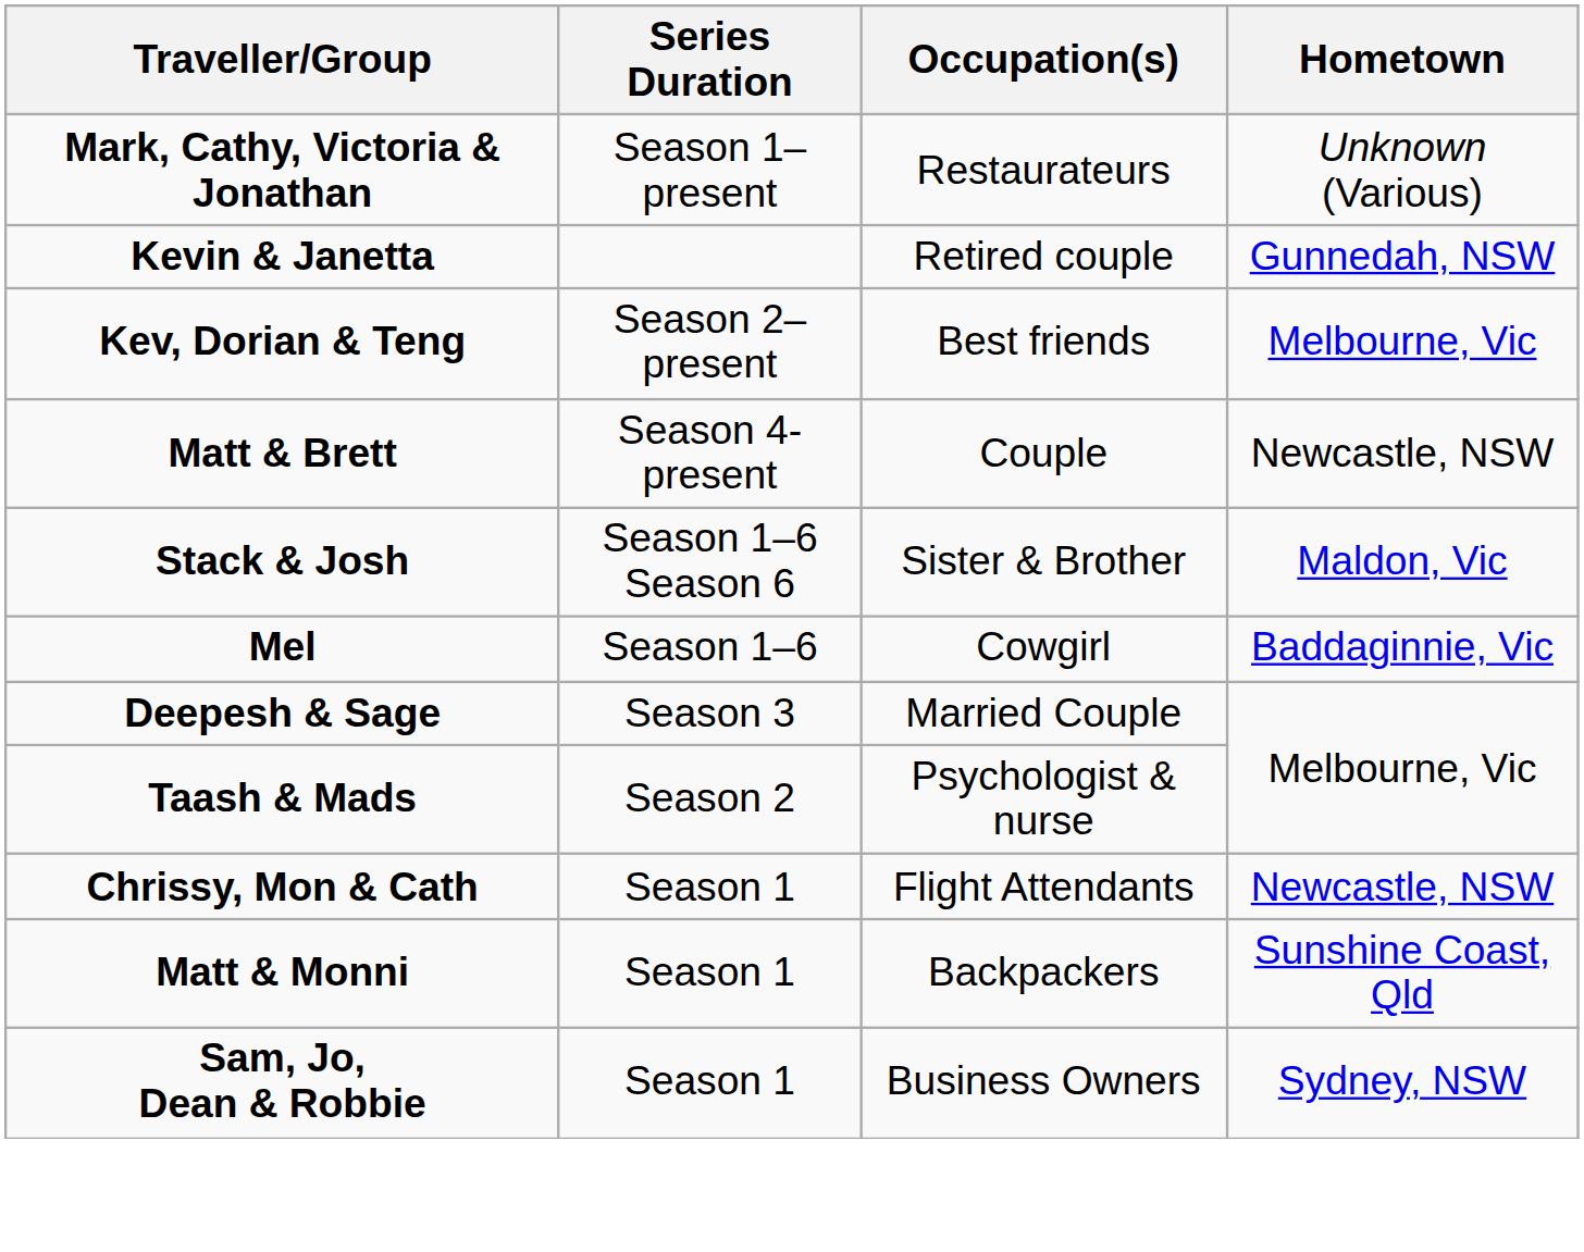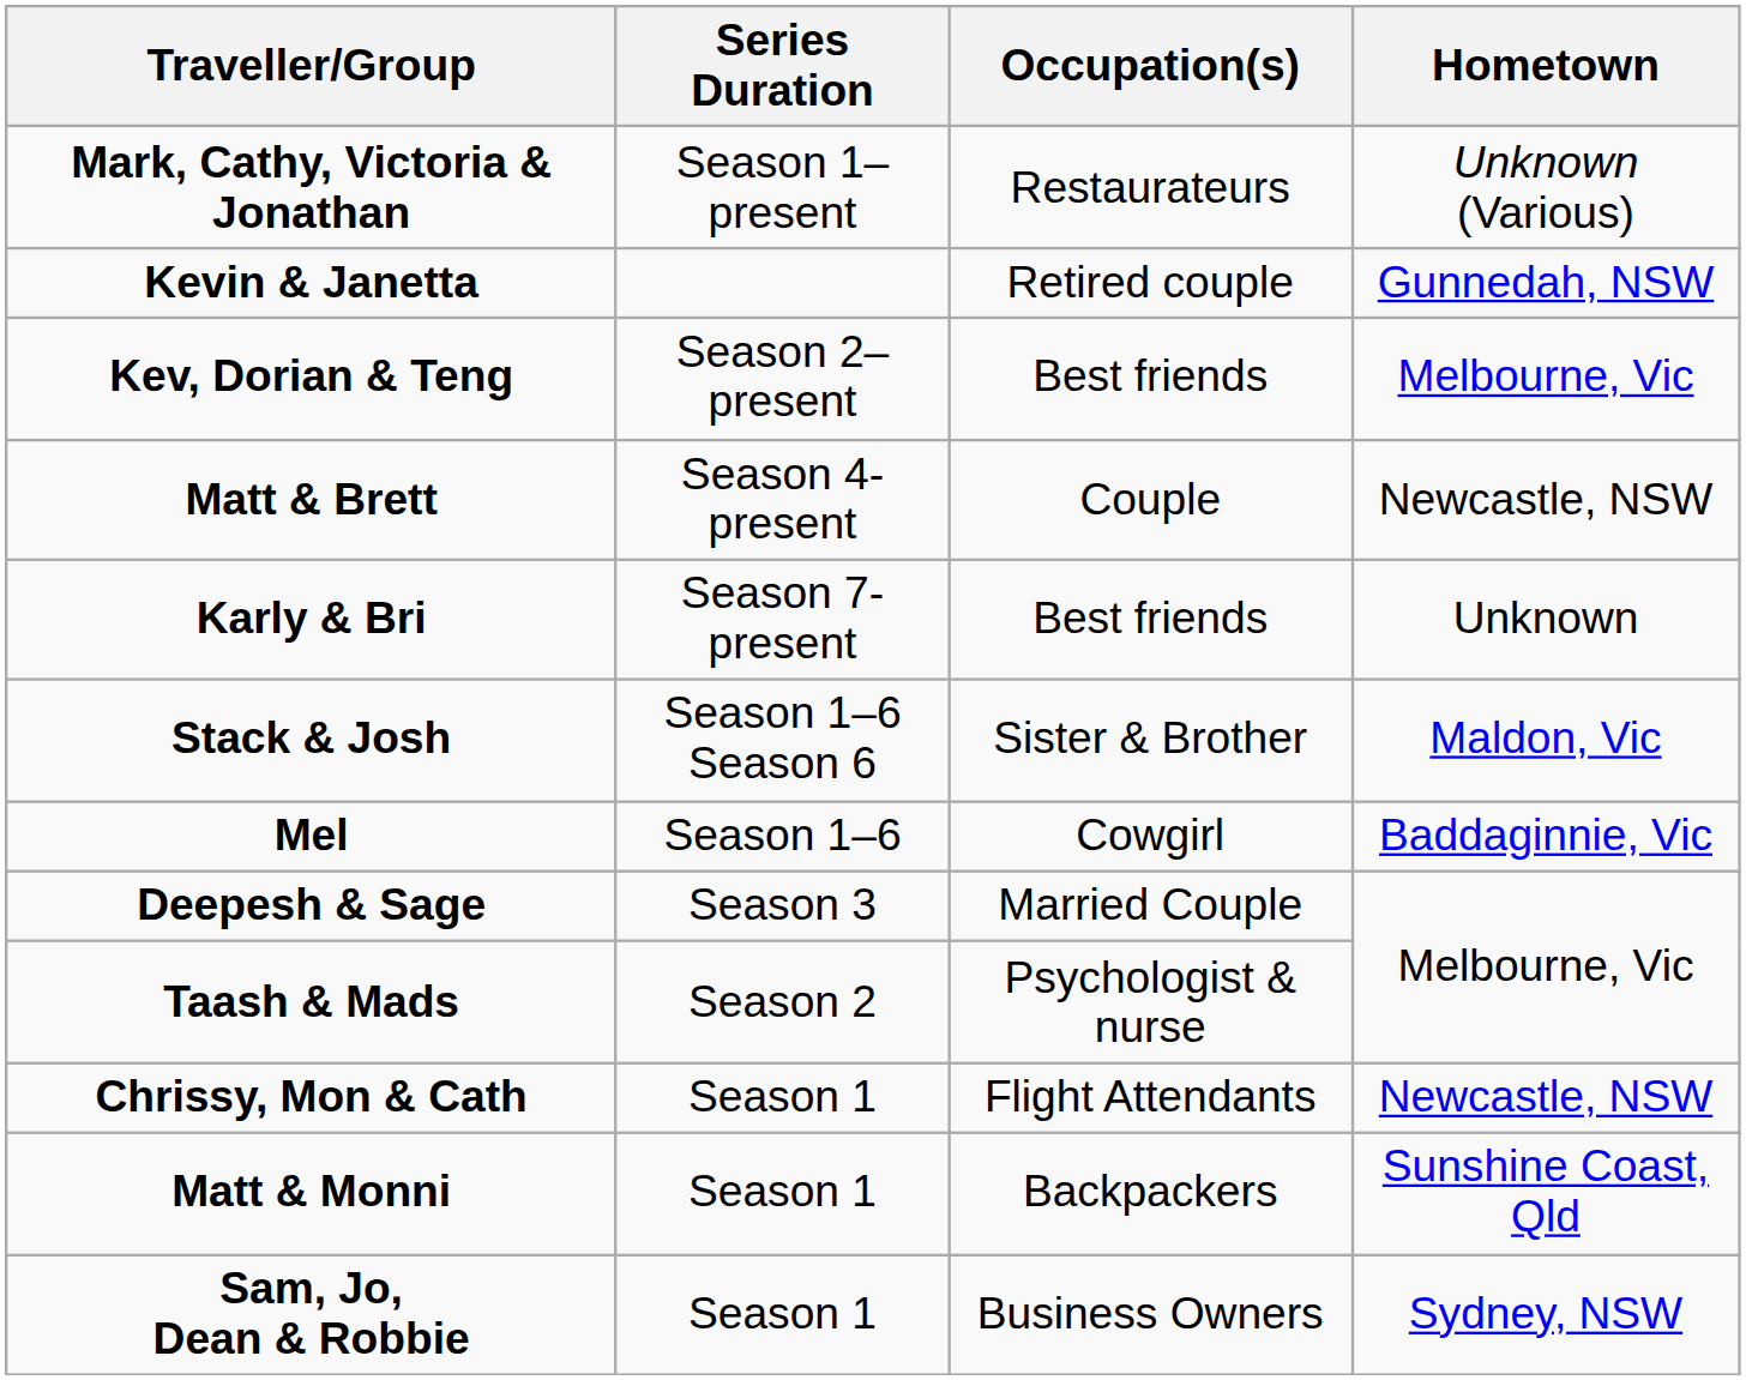 <table class="wikitable sortable" style="margin:auto; text-align:center;">
 <tr>
 <th scope="col">Traveller/Group</th>
 <th scope="col">Series Duration</th>
 <th scope="col">Occupation(s)</th>
 <th scope="col">Hometown</th>
 </tr>
 <tr>
 <td><strong>Mark, Cathy, Victoria & Jonathan<br></strong></td>
 <td>Season 1–present</td>
 <td>Restaurateurs</td>
 <td><em>Unknown</em> (Various)</td>
 </tr>
 <tr>
 <td><strong>Kevin & Janetta</strong></td>
 <td></td>
 <td>Retired couple</td>
 <td><a href='#'>Gunnedah, NSW</a></td>
 </tr>
 <tr>
 <td><strong>Kev, Dorian & Teng</strong></td>
 <td>Season 2–present</td>
 <td>Best friends</td>
 <td><a href='#'>Melbourne, Vic</a></td>
 </tr>
 <tr>
 <td><strong>Matt & Brett</strong></td>
 <td>Season 4-present</td>
 <td>Couple</td>
 <td>Newcastle, NSW</td>
+</tr>
+<tr>
+<td><strong>Karly & Bri</strong></td>
+<td>Season 7-present</td>
+<td>Best friends</td>
+<td>Unknown</td>
 </tr>
 <tr>
 <td><strong>Stack & Josh</strong></td>
 <td>Season 1–6<br>Season 6</td>
 <td>Sister & Brother</td>
 <td><a href='#'>Maldon, Vic</a></td>
 </tr>
 <tr>
 <td><strong>Mel</strong></td>
 <td>Season 1–6</td>
 <td>Cowgirl</td>
 <td><a href='#'>Baddaginnie, Vic</a></td>
 </tr>
 <tr>
 <td><strong>Deepesh & Sage</strong></td>
 <td>Season 3</td>
 <td>Married Couple</td>
 <td rowspan=2>Melbourne, Vic</td>
 </tr>
 <tr>
 <td><strong>Taash & Mads</strong></td>
 <td>Season 2</td>
 <td>Psychologist & nurse</td>
 </tr>
 <tr>
 <td><strong>Chrissy, Mon & Cath</strong></td>
 <td>Season 1</td>
 <td>Flight Attendants</td>
 <td><a href='#'>Newcastle, NSW</a></td>
 </tr>
 <tr>
 <td><strong>Matt & Monni</strong></td>
 <td>Season 1</td>
 <td>Backpackers</td>
 <td><a href='#'>Sunshine Coast, Qld</a></td>
 </tr>
 <tr>
 <td><strong>Sam, Jo,<br>Dean & Robbie<br></strong></td>
 <td>Season 1</td>
 <td>Business Owners</td>
 <td><a href='#'>Sydney, NSW</a></td>
 </tr>
 </table>
